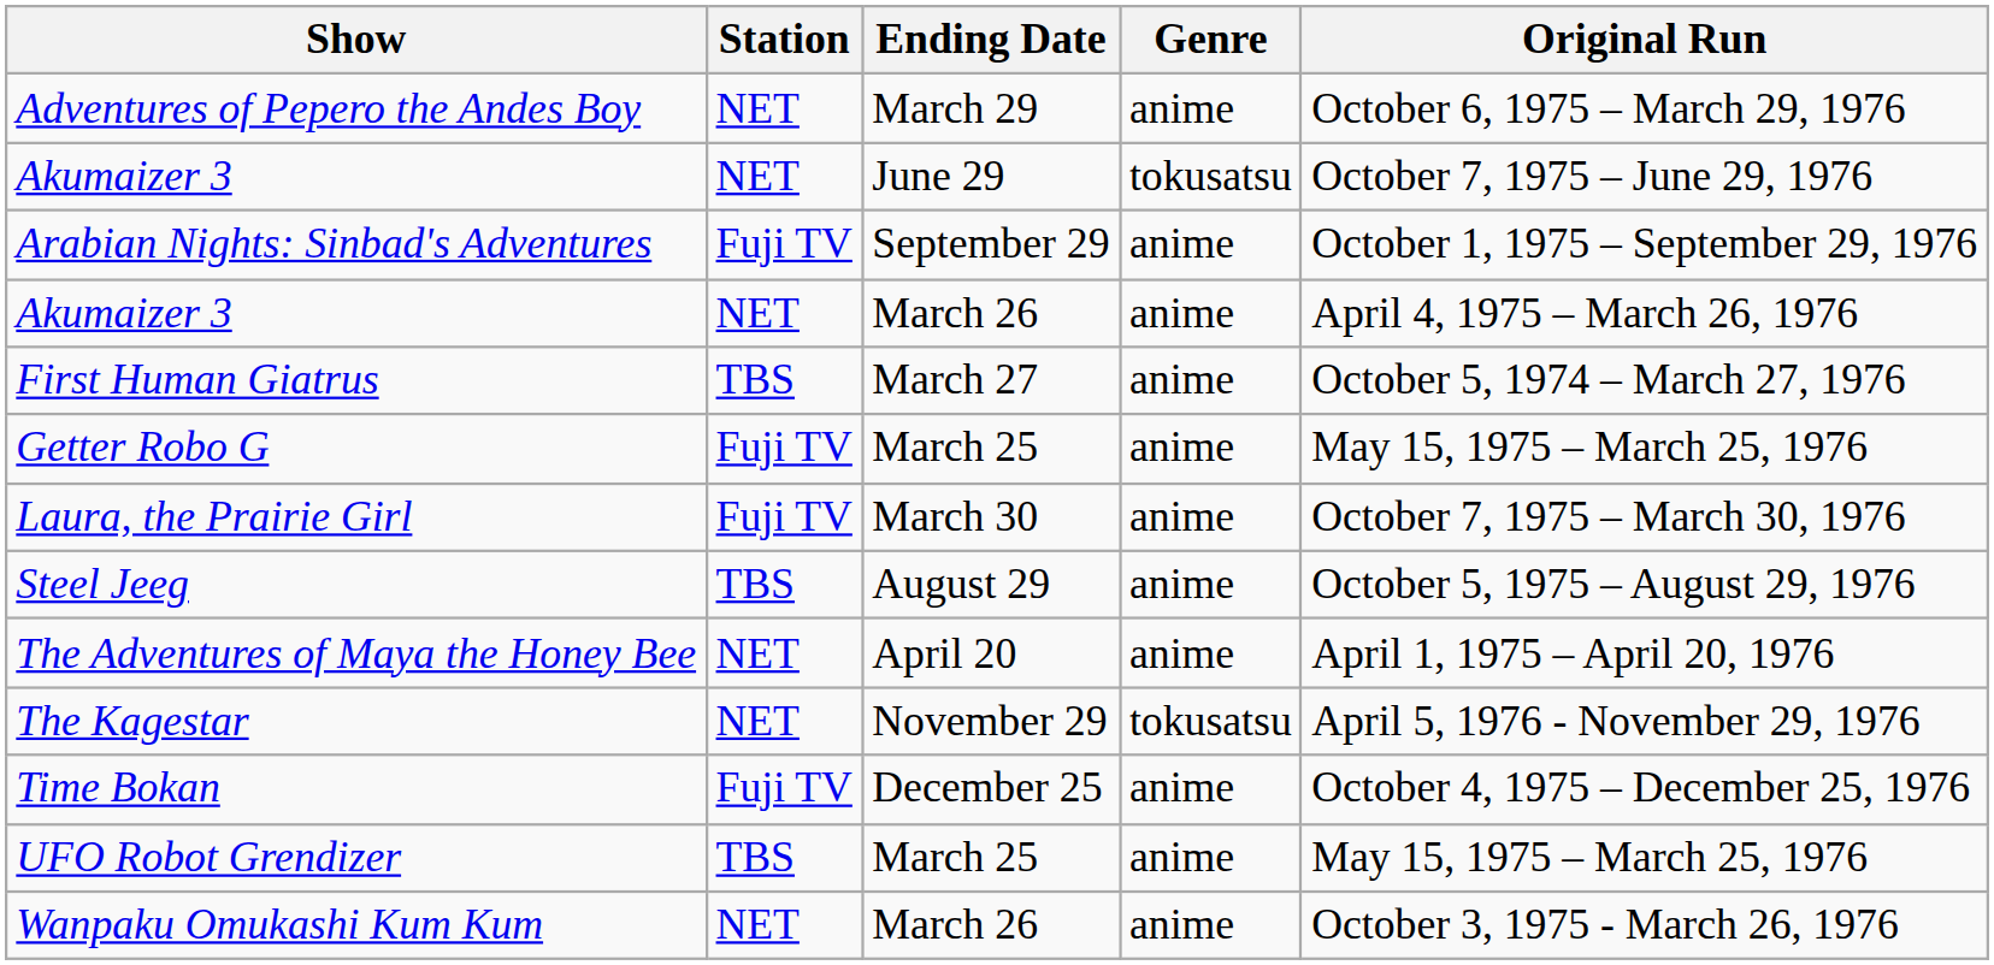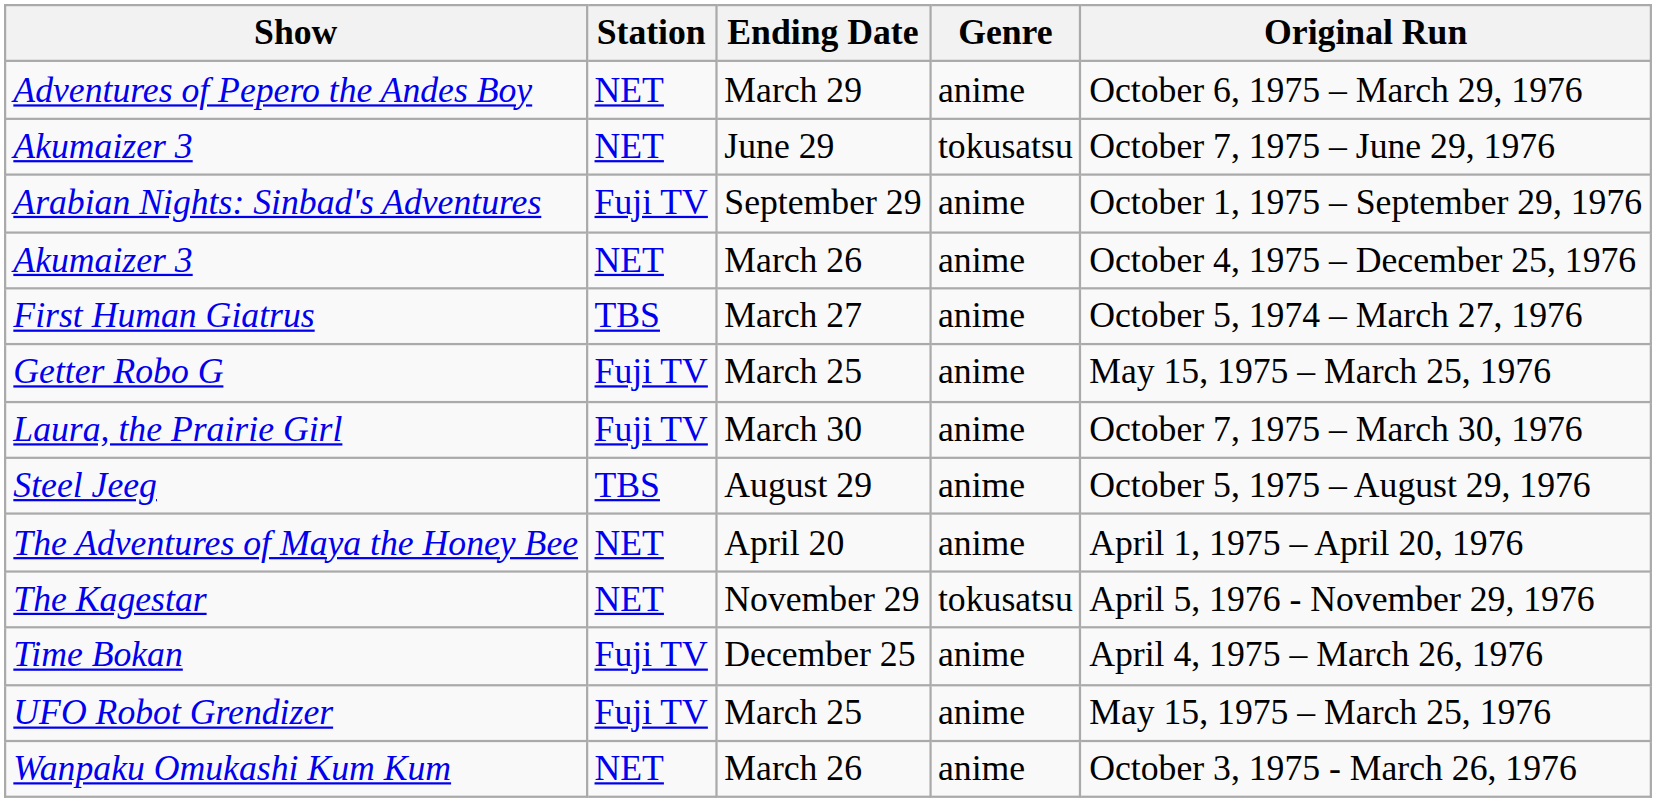 <table class="wikitable sortable">
 <tr>
 <th>Show</th>
 <th>Station</th>
 <th>Ending Date</th>
 <th>Genre</th>
 <th>Original Run</th>
 </tr>
 <tr>
 <td><em><a href='#'>Adventures of Pepero the Andes Boy</a></em></td>
 <td><a href='#'>NET</a></td>
 <td>March 29</td>
 <td>anime</td>
 <td>October 6, 1975 – March 29, 1976</td>
 </tr>
 <tr>
 <td><em><a href='#'>Akumaizer 3</a></em></td>
 <td><a href='#'>NET</a></td>
 <td>June 29</td>
 <td>tokusatsu</td>
 <td>October 7, 1975 – June 29, 1976</td>
 </tr>
 <tr>
 <td><em><a href='#'>Arabian Nights: Sinbad's Adventures</a></em></td>
 <td><a href='#'>Fuji TV</a></td>
 <td>September 29</td>
 <td>anime</td>
 <td>October 1, 1975 – September 29, 1976</td>
 </tr>
 <tr>
 <td><em><a href='#'>Akumaizer 3</a></em></td>
 <td><a href='#'>NET</a></td>
 <td>March 26</td>
 <td>anime</td>
-<td>April 4, 1975 – March 26, 1976</td>
+<td>October 4, 1975 – December 25, 1976</td>
 </tr>
 <tr>
 <td><em><a href='#'>First Human Giatrus</a></em></td>
 <td><a href='#'>TBS</a></td>
 <td>March 27</td>
 <td>anime</td>
 <td>October 5, 1974 – March 27, 1976</td>
 </tr>
 <tr>
 <td><em><a href='#'>Getter Robo G</a></em></td>
 <td><a href='#'>Fuji TV</a></td>
 <td>March 25</td>
 <td>anime</td>
 <td>May 15, 1975 – March 25, 1976</td>
 </tr>
 <tr>
 <td><em><a href='#'>Laura, the Prairie Girl</a></em></td>
 <td><a href='#'>Fuji TV</a></td>
 <td>March 30</td>
 <td>anime</td>
 <td>October 7, 1975 – March 30, 1976</td>
 </tr>
 <tr>
 <td><em><a href='#'>Steel Jeeg</a></em></td>
 <td><a href='#'>TBS</a></td>
 <td>August 29</td>
 <td>anime</td>
 <td>October 5, 1975 – August 29, 1976</td>
 </tr>
 <tr>
 <td><em><a href='#'>The Adventures of Maya the Honey Bee</a></em></td>
 <td><a href='#'>NET</a></td>
 <td>April 20</td>
 <td>anime</td>
 <td>April 1, 1975 – April 20, 1976</td>
 </tr>
 <tr>
 <td><em><a href='#'>The Kagestar</a></em></td>
 <td><a href='#'>NET</a></td>
 <td>November 29</td>
 <td>tokusatsu</td>
 <td>April 5, 1976 - November 29, 1976</td>
 </tr>
 <tr>
 <td><em><a href='#'>Time Bokan</a></em></td>
 <td><a href='#'>Fuji TV</a></td>
 <td>December 25</td>
 <td>anime</td>
-<td>October 4, 1975 – December 25, 1976</td>
+<td>April 4, 1975 – March 26, 1976</td>
 </tr>
 <tr>
 <td><em><a href='#'>UFO Robot Grendizer</a></em></td>
-<td><a href='#'>TBS</a></td>
+<td><a href='#'>Fuji TV</a></td>
 <td>March 25</td>
 <td>anime</td>
 <td>May 15, 1975 – March 25, 1976</td>
 </tr>
 <tr>
 <td><em><a href='#'>Wanpaku Omukashi Kum Kum</a></em></td>
 <td><a href='#'>NET</a></td>
 <td>March 26</td>
 <td>anime</td>
 <td>October 3, 1975 - March 26, 1976</td>
 </tr>
 </table>
